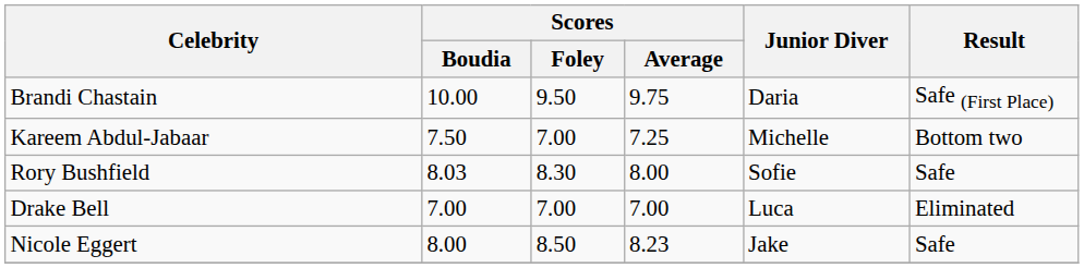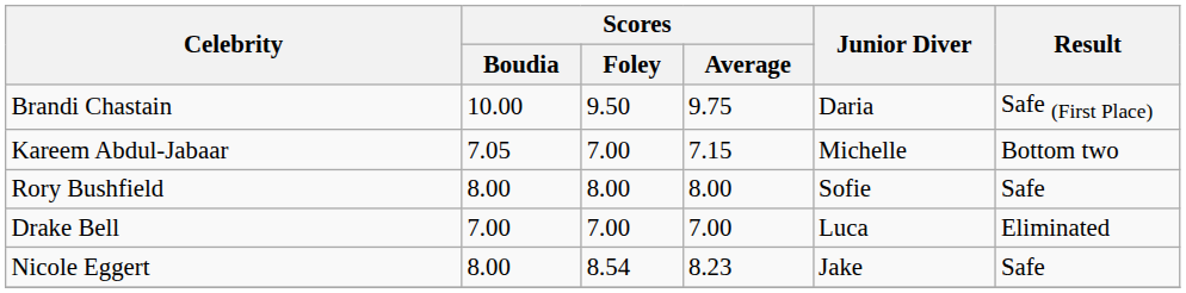 <table class="wikitable" width="60%">
 <tr>
 <th width="25%" rowspan="2">Celebrity</th>
 <th width="15%" colspan="3">Scores</th>
 <th width="10%" rowspan="2">Junior Diver</th>
 <th width="10%" rowspan="2">Result</th>
 </tr>
 <tr>
 <th width="5%">Boudia</th>
 <th width="5%">Foley</th>
 <th width="5%">Average</th>
 </tr>
 <tr>
 <td>Brandi Chastain</td>
 <td>10.00</td>
 <td>9.50</td>
 <td>9.75</td>
 <td>Daria</td>
 <td>Safe <sub>(First Place)</sub></td>
 </tr>
 <tr>
 <td>Kareem Abdul-Jabaar</td>
-<td>7.50</td>
+<td>7.05</td>
 <td>7.00</td>
-<td>7.25</td>
+<td>7.15</td>
 <td>Michelle</td>
 <td>Bottom two</td>
 </tr>
 <tr>
 <td>Rory Bushfield</td>
-<td>8.03</td>
-<td>8.30</td>
+<td>8.00</td>
+<td>8.00</td>
 <td>8.00</td>
 <td>Sofie</td>
 <td>Safe</td>
 </tr>
 <tr>
 <td>Drake Bell</td>
 <td>7.00</td>
 <td>7.00</td>
 <td>7.00</td>
 <td>Luca</td>
 <td>Eliminated</td>
 </tr>
 <tr>
 <td>Nicole Eggert</td>
 <td>8.00</td>
-<td>8.50</td>
+<td>8.54</td>
 <td>8.23</td>
 <td>Jake</td>
 <td>Safe</td>
 </tr>
 <tr>
 </tr>
 </table>
